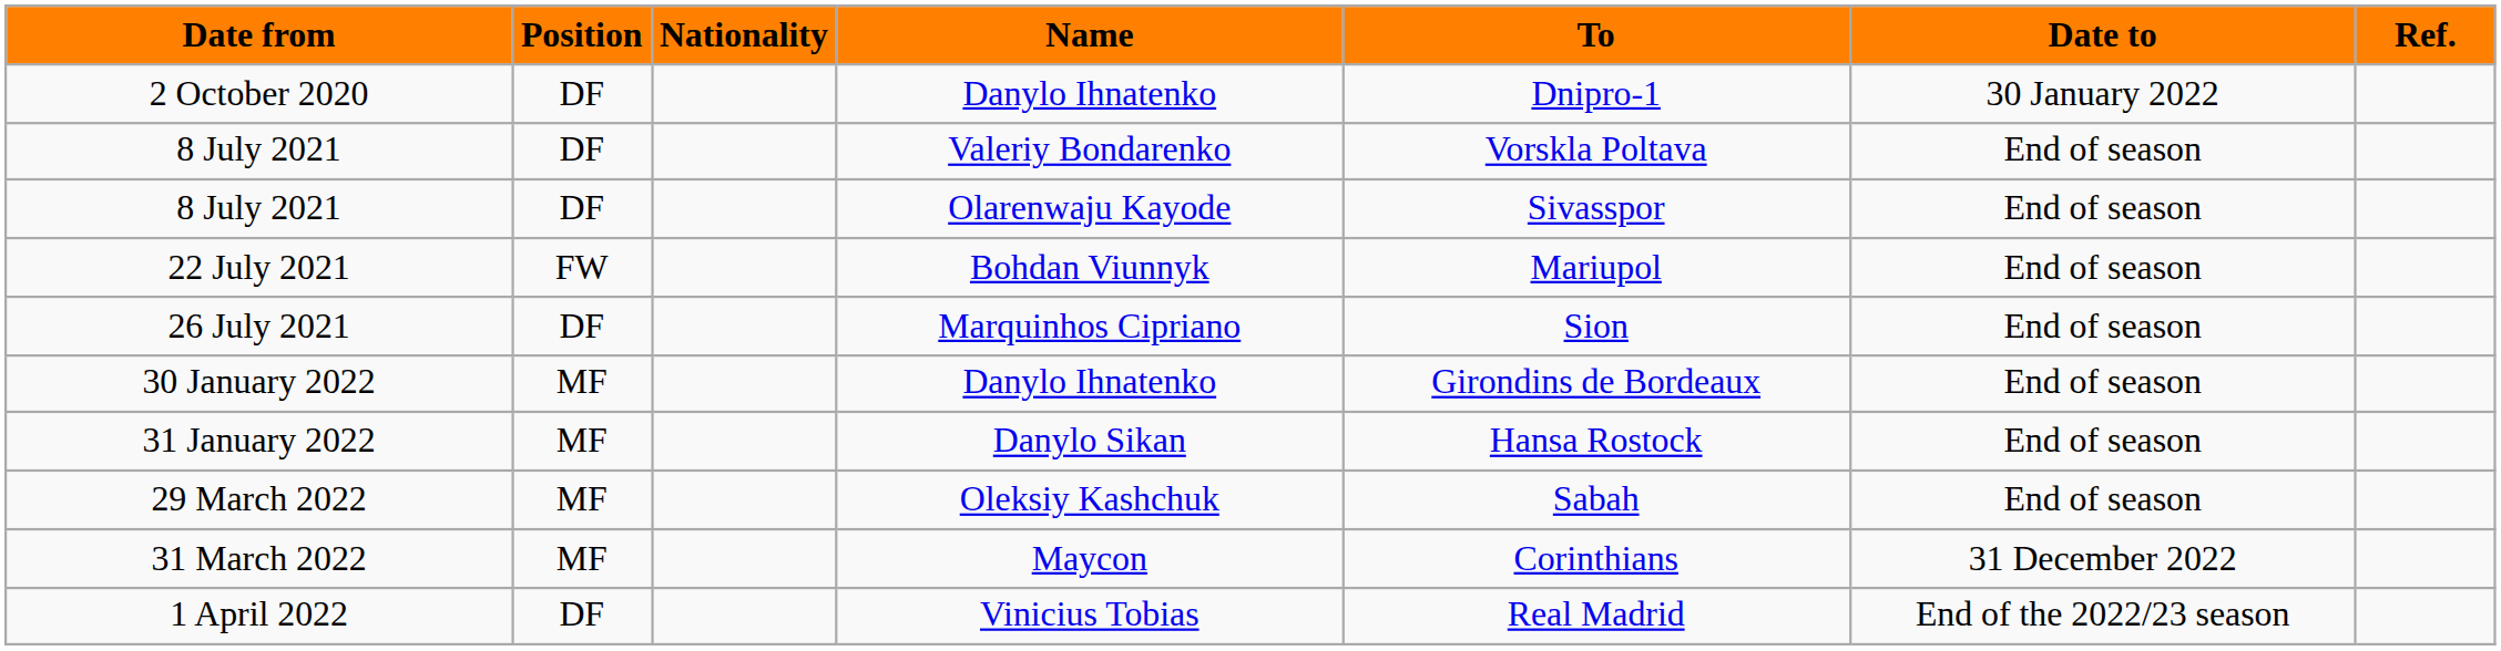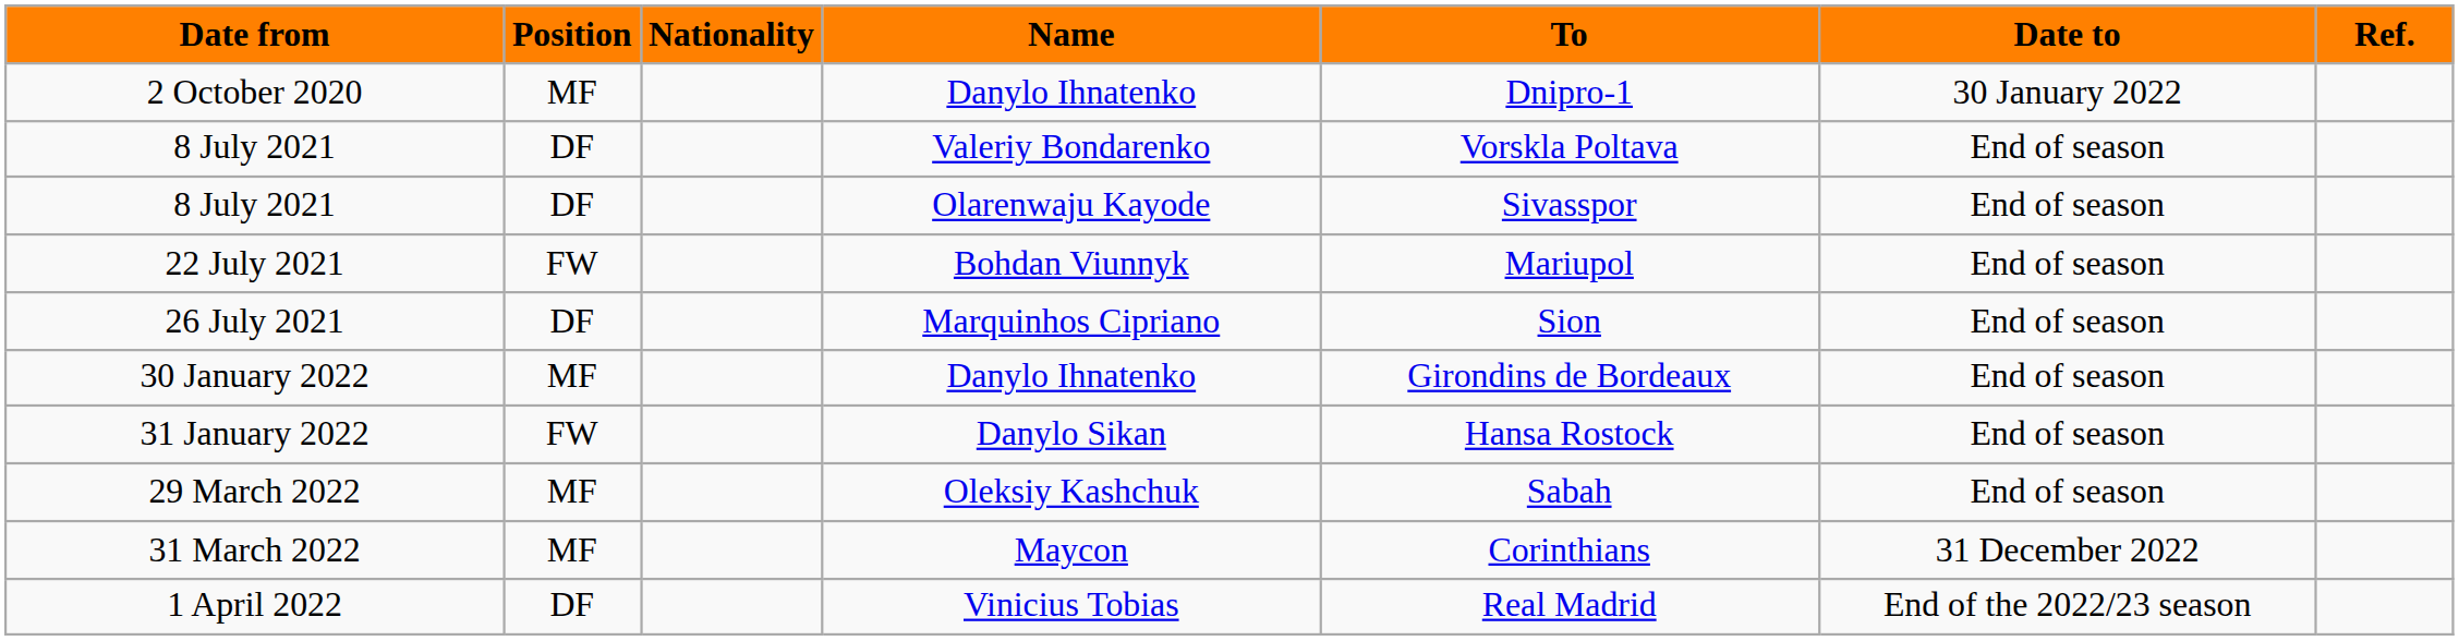 <table class="wikitable" style="text-align:center; font-size:90%; ">
 <tr>
 <th style="background:#FF8000; color:black; width:200px;">Date from</th>
 <th style="background:#FF8000; color:black; width:50px;">Position</th>
 <th style="background:#FF8000; color:black; width:50px;">Nationality</th>
 <th style="background:#FF8000; color:black; width:200px;">Name</th>
 <th style="background:#FF8000; color:black; width:200px;">To</th>
 <th style="background:#FF8000; color:black; width:200px;">Date to</th>
 <th style="background:#FF8000; color:black; width:50px;">Ref.</th>
 </tr>
 <tr>
 <td>2 October 2020</td>
-<td>DF</td>
+<td>MF</td>
 <td></td>
 <td><a href='#'>Danylo Ihnatenko</a></td>
 <td><a href='#'>Dnipro-1</a></td>
 <td>30 January 2022</td>
 <td></td>
 </tr>
 <tr>
 <td>8 July 2021</td>
 <td>DF</td>
 <td></td>
 <td><a href='#'>Valeriy Bondarenko</a></td>
 <td><a href='#'>Vorskla Poltava</a></td>
 <td>End of season</td>
 <td></td>
 </tr>
 <tr>
 <td>8 July 2021</td>
 <td>DF</td>
 <td></td>
 <td><a href='#'>Olarenwaju Kayode</a></td>
 <td><a href='#'>Sivasspor</a></td>
 <td>End of season</td>
 <td></td>
 </tr>
 <tr>
 <td>22 July 2021</td>
 <td>FW</td>
 <td></td>
 <td><a href='#'>Bohdan Viunnyk</a></td>
 <td><a href='#'>Mariupol</a></td>
 <td>End of season</td>
 <td></td>
 </tr>
 <tr>
 <td>26 July 2021</td>
 <td>DF</td>
 <td></td>
 <td><a href='#'>Marquinhos Cipriano</a></td>
 <td><a href='#'>Sion</a></td>
 <td>End of season</td>
 <td></td>
 </tr>
 <tr>
 <td>30 January 2022</td>
 <td>MF</td>
 <td></td>
 <td><a href='#'>Danylo Ihnatenko</a></td>
 <td><a href='#'>Girondins de Bordeaux</a></td>
 <td>End of season</td>
 <td></td>
 </tr>
 <tr>
 <td>31 January 2022</td>
-<td>MF</td>
+<td>FW</td>
 <td></td>
 <td><a href='#'>Danylo Sikan</a></td>
 <td><a href='#'>Hansa Rostock</a></td>
 <td>End of season</td>
 <td></td>
 </tr>
 <tr>
 <td>29 March 2022</td>
 <td>MF</td>
 <td></td>
 <td><a href='#'>Oleksiy Kashchuk</a></td>
 <td><a href='#'>Sabah</a></td>
 <td>End of season</td>
 <td></td>
 </tr>
 <tr>
 <td>31 March 2022</td>
 <td>MF</td>
 <td></td>
 <td><a href='#'>Maycon</a></td>
 <td><a href='#'>Corinthians</a></td>
 <td>31 December 2022</td>
 <td></td>
 </tr>
 <tr>
 <td>1 April 2022</td>
 <td>DF</td>
 <td></td>
 <td><a href='#'>Vinicius Tobias</a></td>
 <td><a href='#'>Real Madrid</a></td>
 <td>End of the 2022/23 season</td>
 <td></td>
 </tr>
 </table>
